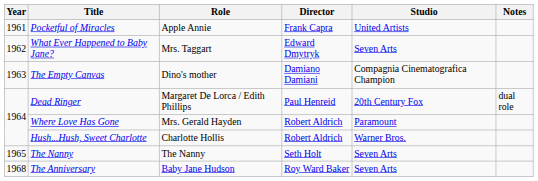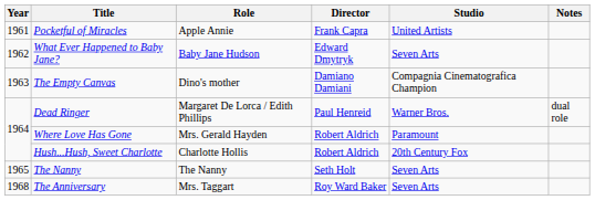 <table class="wikitable sortable">
 <tr>
 <th>Year</th>
 <th>Title</th>
 <th>Role</th>
 <th>Director</th>
 <th>Studio</th>
 <th class="unsortable">Notes</th>
 </tr>
 <tr>
 <td>1961</td>
 <td><em><a href='#'>Pocketful of Miracles</a></em></td>
 <td>Apple Annie</td>
 <td><a href='#'>Frank Capra</a></td>
 <td><a href='#'>United Artists</a></td>
 <td></td>
 </tr>
 <tr>
 <td>1962</td>
 <td><em><a href='#'>What Ever Happened to Baby Jane?</a></em></td>
-<td>Mrs. Taggart</td>
+<td><a href='#'>Baby Jane Hudson</a></td>
 <td><a href='#'>Edward Dmytryk</a></td>
 <td><a href='#'>Seven Arts</a></td>
 <td></td>
 </tr>
 <tr>
 <td>1963</td>
 <td data-sort-value="Empty Canvas, The"><em><a href='#'>The Empty Canvas</a></em></td>
 <td>Dino's mother</td>
 <td><a href='#'>Damiano Damiani</a></td>
 <td>Compagnia Cinematografica Champion</td>
 <td></td>
 </tr>
 <tr>
 <td rowspan="3">1964</td>
 <td><em><a href='#'>Dead Ringer</a></em></td>
 <td>Margaret De Lorca / Edith Phillips</td>
 <td><a href='#'>Paul Henreid</a></td>
-<td><a href='#'>20th Century Fox</a></td>
+<td><a href='#'>Warner Bros.</a></td>
 <td>dual role</td>
 </tr>
 <tr>
 <td><em><a href='#'>Where Love Has Gone</a></em></td>
 <td>Mrs. Gerald Hayden</td>
 <td><a href='#'>Robert Aldrich</a></td>
 <td><a href='#'>Paramount</a></td>
 <td></td>
 </tr>
 <tr>
 <td><em><a href='#'>Hush...Hush, Sweet Charlotte</a></em></td>
 <td>Charlotte Hollis</td>
 <td><a href='#'>Robert Aldrich</a></td>
-<td><a href='#'>Warner Bros.</a></td>
+<td><a href='#'>20th Century Fox</a></td>
 <td></td>
 </tr>
 <tr>
 <td>1965</td>
 <td data-sort-value="Nanny, The"><em><a href='#'>The Nanny</a></em></td>
 <td>The Nanny</td>
 <td><a href='#'>Seth Holt</a></td>
 <td><a href='#'>Seven Arts</a></td>
 <td></td>
 </tr>
 <tr>
 <td>1968</td>
 <td data-sort-value="Anniversary, The"><em><a href='#'>The Anniversary</a></em></td>
-<td><a href='#'>Baby Jane Hudson</a></td>
+<td>Mrs. Taggart</td>
 <td><a href='#'>Roy Ward Baker</a></td>
 <td><a href='#'>Seven Arts</a></td>
 <td></td>
 </tr>
 </table>
